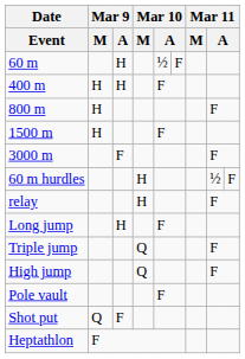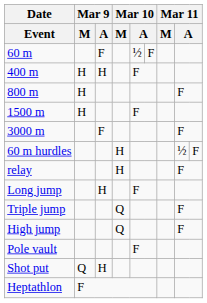 <table class="wikitable athletics-schedule">
 <tr>
 <th>Date</th>
 <th colspan=2>Mar 9</th>
 <th colspan="3">Mar 10</th>
 <th colspan="3">Mar 11</th>
 </tr>
 <tr>
 <th>Event</th>
 <th>M</th>
 <th>A</th>
 <th>M</th>
 <th colspan="2">A</th>
 <th>M</th>
 <th colspan="2">A</th>
 </tr>
 <tr>
 <td class="event"><a href='#'>60 m</a></td>
 <td></td>
-<td class="heats">H</td>
+<td class="final">F</td>
 <td></td>
 <td class="semifinals">½</td>
 <td class="final">F</td>
 <td></td>
 <td colspan="2"></td>
 </tr>
 <tr>
 <td class="event"><a href='#'>400 m</a></td>
 <td class="heats">H</td>
 <td class="heats">H</td>
 <td></td>
 <td class="final" colspan="2">F</td>
 <td></td>
 <td colspan="2"></td>
 </tr>
 <tr>
 <td class="event"><a href='#'>800 m</a></td>
 <td class="heats">H</td>
 <td></td>
 <td></td>
 <td colspan="2"></td>
 <td></td>
 <td class="final" colspan="2">F</td>
 </tr>
 <tr>
 <td class="event"><a href='#'>1500 m</a></td>
 <td class="heats">H</td>
 <td></td>
 <td></td>
 <td class="final" colspan="2">F</td>
 <td></td>
 <td colspan="2"></td>
 </tr>
 <tr>
 <td class="event"><a href='#'>3000 m</a></td>
 <td></td>
 <td class="final">F</td>
 <td></td>
 <td colspan="2"></td>
 <td></td>
 <td class="final" colspan="2">F</td>
 </tr>
 <tr>
 <td class="event"><a href='#'>60 m hurdles</a></td>
 <td></td>
 <td></td>
 <td class="heats">H</td>
 <td colspan="2"></td>
 <td></td>
 <td class="semifinals">½</td>
 <td class="final">F</td>
 </tr>
 <tr>
 <td class="event"><a href='#'> relay</a></td>
 <td></td>
 <td></td>
 <td class="heats">H</td>
 <td colspan="2"></td>
 <td></td>
 <td class="final" colspan="2">F</td>
 </tr>
 <tr>
 <td class="event"><a href='#'>Long jump</a></td>
 <td></td>
 <td class="heats">H</td>
 <td></td>
 <td class="final" colspan="2">F</td>
 <td></td>
 <td colspan="2"></td>
 </tr>
 <tr>
 <td class="event"><a href='#'>Triple jump</a></td>
 <td></td>
 <td></td>
 <td class="qualifiers">Q</td>
 <td colspan="2"></td>
 <td></td>
 <td class="final" colspan="2">F</td>
 </tr>
 <tr>
 <td class="event"><a href='#'>High jump</a></td>
 <td></td>
 <td></td>
 <td class="qualifiers">Q</td>
 <td colspan="2"></td>
 <td></td>
 <td class="final" colspan="2">F</td>
 </tr>
 <tr>
 <td class="event"><a href='#'>Pole vault</a></td>
 <td></td>
 <td></td>
 <td></td>
 <td class="final" colspan="2">F</td>
 <td></td>
 <td colspan="2"></td>
 </tr>
 <tr>
 <td class="event"><a href='#'>Shot put</a></td>
 <td class="qualifiers">Q</td>
-<td class="final">F</td>
+<td class="heats">H</td>
 <td></td>
 <td colspan="2"></td>
 <td></td>
 <td colspan="2"></td>
 </tr>
 <tr>
 <td class="event"><a href='#'>Heptathlon</a></td>
 <td class="final" colspan=5>F</td>
 <td></td>
 <td colspan="2"></td>
 </tr>
 </table>
